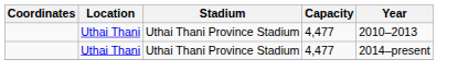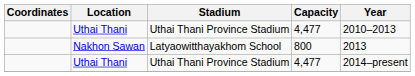 <table class="wikitable sortable">
 <tr>
 <th>Coordinates</th>
 <th>Location</th>
 <th>Stadium</th>
 <th>Capacity</th>
 <th>Year</th>
 </tr>
 <tr>
 <td></td>
 <td><a href='#'>Uthai Thani</a></td>
 <td>Uthai Thani Province Stadium</td>
 <td>4,477</td>
 <td>2010–2013</td>
 </tr>
 <tr>
 <td></td>
+<td><a href='#'>Nakhon Sawan</a></td>
+<td>Latyaowitthayakhom School</td>
+<td>800</td>
+<td>2013</td>
+</tr>
+<tr>
+<td></td>
 <td><a href='#'>Uthai Thani</a></td>
 <td>Uthai Thani Province Stadium</td>
 <td>4,477</td>
 <td>2014–present</td>
 </tr>
 <tr>
 </tr>
 </table>
